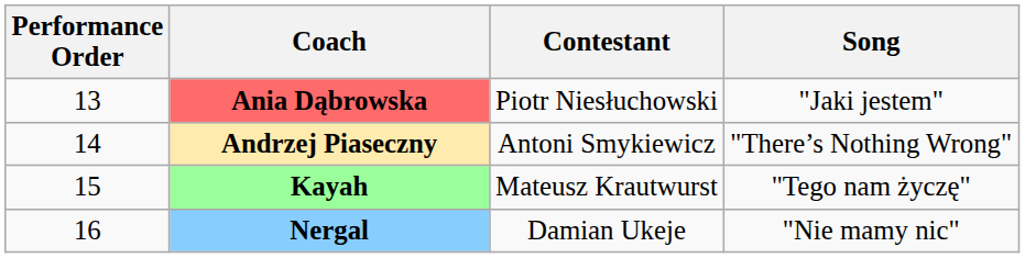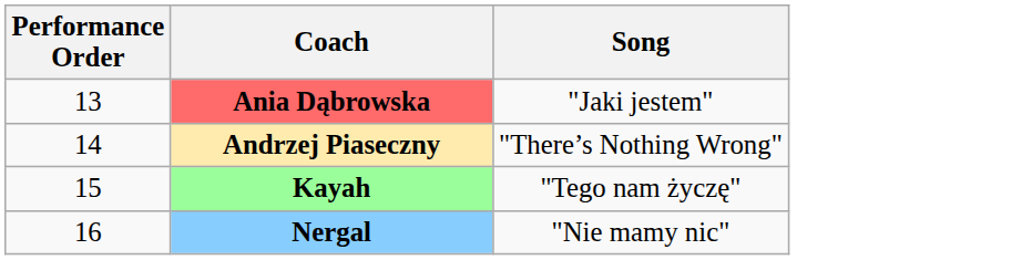 <table class="wikitable sortable" style="text-align: center; width: auto;">
 <tr class="hintergrundfarbe5">
 <th>Performance <br>Order</th>
 <th>Coach</th>
-<th>Contestant</th>
 <th>Song</th>
 </tr>
 <tr>
 <td>13</td>
 <th style="background:#ff6a6a; width:180px;">Ania Dąbrowska</th>
-<td>Piotr Niesłuchowski</td>
 <td>"Jaki jestem"</td>
 </tr>
 <tr>
 <td>14</td>
 <th style="background:#ffebad; width:180px;">Andrzej Piaseczny</th>
-<td>Antoni Smykiewicz</td>
 <td>"There’s Nothing Wrong"</td>
 </tr>
 <tr>
 <td>15</td>
 <th style="background:#9aff9a; width:180px;">Kayah</th>
-<td>Mateusz Krautwurst</td>
 <td>"Tego nam życzę"</td>
 </tr>
 <tr>
 <td>16</td>
 <th style="background:#87ceff; width:180px;">Nergal</th>
-<td>Damian Ukeje</td>
 <td>"Nie mamy nic"</td>
 </tr>
 </table>
